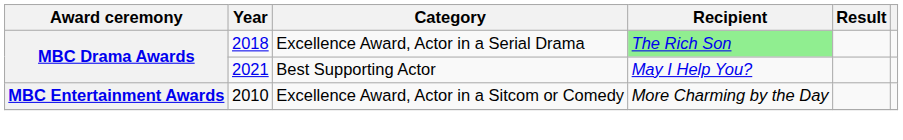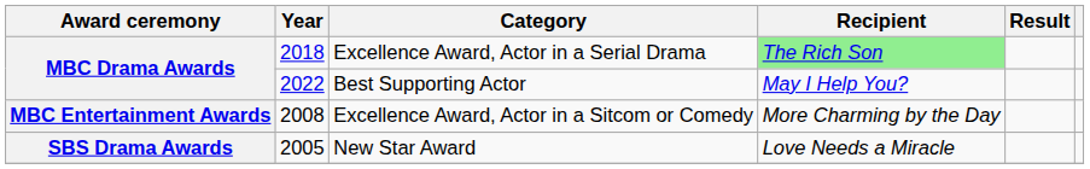 <table class="wikitable sortable plainrowheaders">
 <tr>
 <th scope="col">Award ceremony</th>
 <th scope="col">Year</th>
 <th scope="col">Category</th>
 <th scope="col">Recipient</th>
 <th scope="col">Result</th>
 <th scope="col" class="unsortable"></th>
 </tr>
 <tr>
 <th scope="row" rowspan="2"><a href='#'>MBC Drama Awards</a></th>
 <td style="text-align:center"><a href='#'>2018</a></td>
 <td>Excellence Award, Actor in a Serial Drama</td>
 <td style="background: lightgreen;"><em><a href='#'>The Rich Son</a></em></td>
 <td></td>
 <td style="text-align:center"></td>
 </tr>
 <tr>
-<td style="text-align:center"><a href='#'>2021</a></td>
+<td style="text-align:center"><a href='#'>2022</a></td>
 <td>Best Supporting Actor</td>
 <td><em><a href='#'>May I Help You?</a></em></td>
 <td></td>
 <td style="text-align:center"></td>
 </tr>
 <tr>
 <th scope="row"><a href='#'>MBC Entertainment Awards</a></th>
-<td style="text-align:center">2010</td>
+<td style="text-align:center">2008</td>
 <td>Excellence Award, Actor in a Sitcom or Comedy</td>
 <td><em>More Charming by the Day</em></td>
 <td></td>
 <td style="text-align:center"></td>
 </tr>
 <tr>
+<th scope="row"><a href='#'>SBS Drama Awards</a></th>
+<td style="text-align:center">2005</td>
+<td>New Star Award</td>
+<td><em>Love Needs a Miracle</em></td>
+<td></td>
+<td></td>
+</tr>
+<tr>
 </tr>
 </table>
